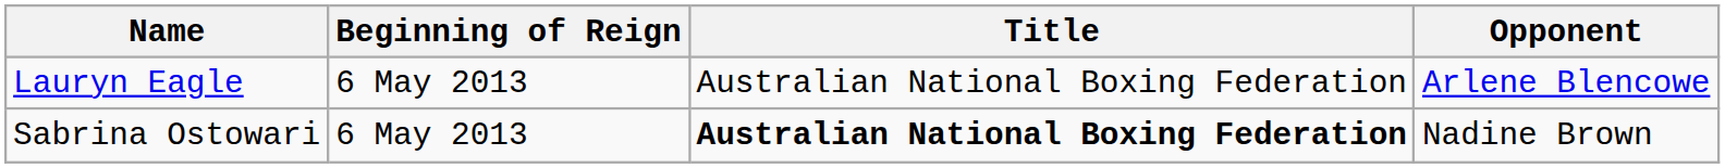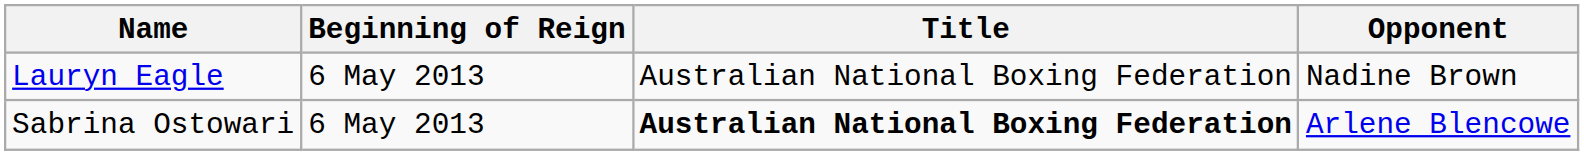 <table class="wikitable">
 <tr>
 <th>Name</th>
 <th>Beginning of Reign</th>
 <th>Title</th>
 <th>Opponent</th>
 </tr>
 <tr>
 <td><a href='#'>Lauryn Eagle</a></td>
 <td>6 May 2013</td>
 <td>Australian National Boxing Federation</td>
-<td><a href='#'>Arlene Blencowe</a></td>
+<td>Nadine Brown</td>
 </tr>
 <tr>
 <td>Sabrina Ostowari</td>
 <td>6 May 2013</td>
 <td><strong>Australian National Boxing Federation</strong></td>
-<td>Nadine Brown</td>
+<td><a href='#'>Arlene Blencowe</a></td>
 </tr>
 </table>
